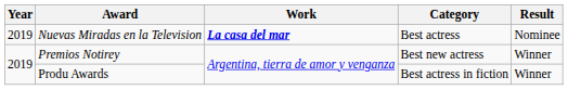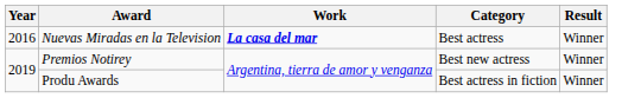 <table class="wikitable sortable">
 <tr>
 <th>Year</th>
 <th>Award</th>
 <th>Work</th>
 <th>Category</th>
 <th class="unsortable">Result</th>
 </tr>
 <tr>
-<td>2019</td>
+<td>2016</td>
 <td><em>Nuevas Miradas en la Television</em></td>
 <td><strong><em><a href='#'>La casa del mar</a></em></strong></td>
 <td>Best actress</td>
-<td>Nominee</td>
+<td>Winner</td>
 </tr>
 <tr>
 <td rowspan="2">2019</td>
 <td><em>Premios Notirey</em></td>
 <td rowspan="2"><em><a href='#'>Argentina, tierra de amor y venganza</a></em></td>
 <td>Best new actress</td>
 <td>Winner</td>
 </tr>
 <tr>
 <td>Produ Awards</td>
 <td>Best actress in fiction</td>
 <td>Winner</td>
 </tr>
 </table>
